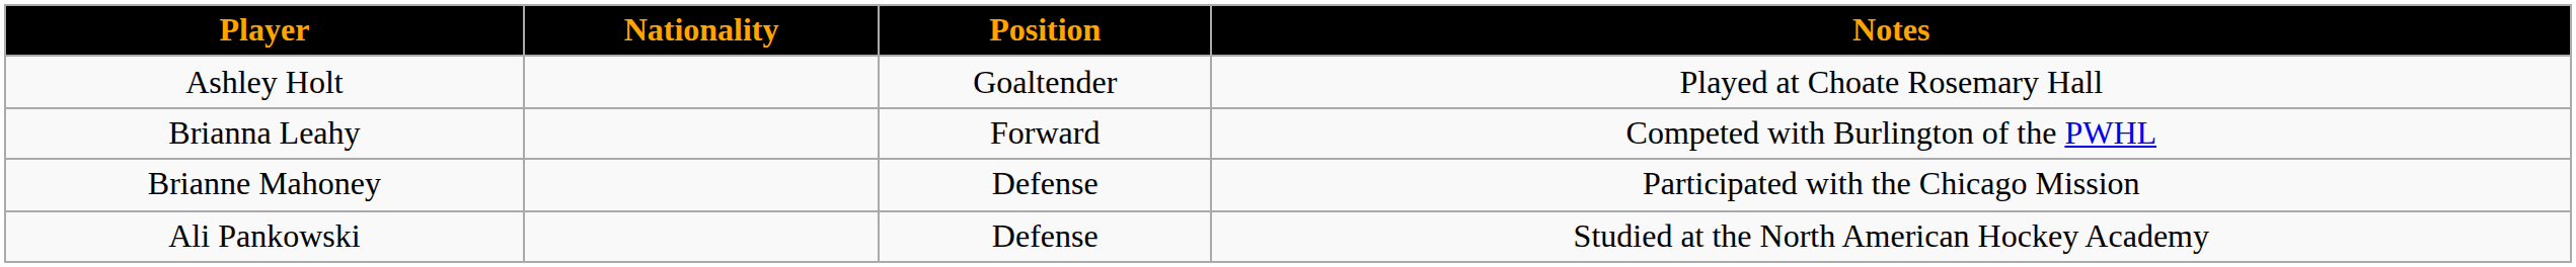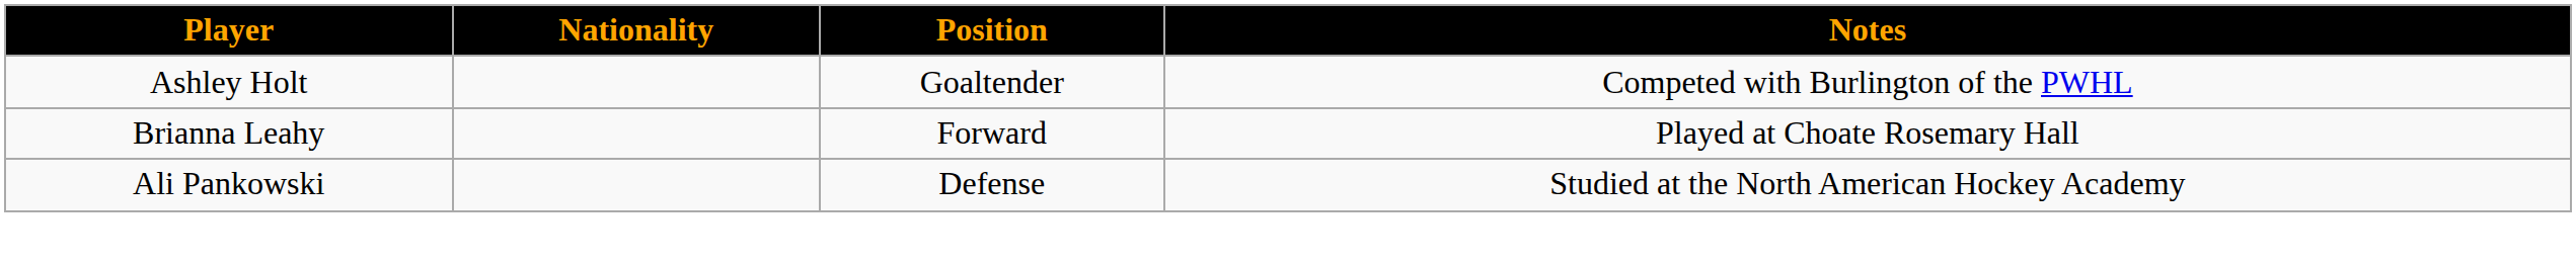 <table class="wikitable" width="80%">
 <tr align="center"  style="background:black;color:orange;">
 <td><strong>Player</strong></td>
 <td><strong>Nationality</strong></td>
 <td><strong>Position</strong></td>
 <td><strong>Notes</strong></td>
 </tr>
 <tr align="center" bgcolor="">
 <td>Ashley Holt</td>
 <td></td>
 <td>Goaltender</td>
-<td>Played at Choate Rosemary Hall</td>
+<td>Competed with Burlington of the <a href='#'>PWHL</a></td>
 </tr>
 <tr align="center" bgcolor="">
 <td>Brianna Leahy</td>
 <td></td>
 <td>Forward</td>
-<td>Competed with Burlington of the <a href='#'>PWHL</a></td>
-</tr>
-<tr align="center" bgcolor="">
-<td>Brianne Mahoney</td>
-<td></td>
-<td>Defense</td>
-<td>Participated with the Chicago Mission</td>
+<td>Played at Choate Rosemary Hall</td>
 </tr>
 <tr align="center" bgcolor="">
 <td>Ali Pankowski</td>
 <td></td>
 <td>Defense</td>
 <td>Studied at the North American Hockey Academy</td>
 </tr>
 <tr align="center" bgcolor="">
 </tr>
 </table>
